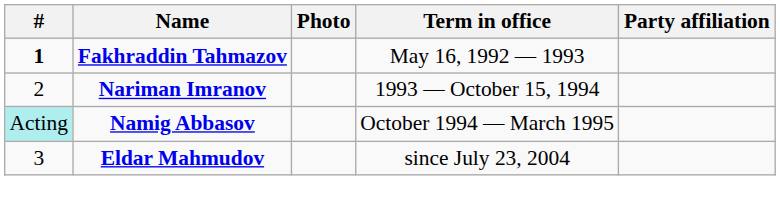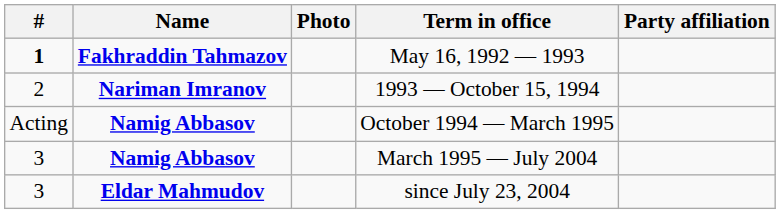 <table class=wikitable style="text-align:center;">
 <tr>
 <th>#</th>
 <th>Name</th>
 <th>Photo</th>
 <th>Term in office</th>
 <th>Party affiliation</th>
 </tr>
 <tr>
 <td><strong>1</strong></td>
 <td><strong><a href='#'>Fakhraddin Tahmazov</a></strong></td>
 <td></td>
 <td>May 16, 1992 — 1993</td>
 <td></td>
 </tr>
 <tr>
 <td>2</td>
 <td><strong><a href='#'>Nariman Imranov</a></strong></td>
 <td></td>
 <td>1993 — October 15, 1994</td>
 <td></td>
 </tr>
 <tr>
-<td style="background: paleturquoise;">Acting</td>
+<td>Acting</td>
 <td><strong><a href='#'>Namig Abbasov</a></strong></td>
 <td></td>
 <td>October 1994 — March 1995</td>
+<td></td>
+</tr>
+<tr>
+<td>3</td>
+<td><strong><a href='#'>Namig Abbasov</a></strong></td>
+<td></td>
+<td>March 1995 — July 2004</td>
 <td></td>
 </tr>
 <tr>
 <td>3</td>
 <td><strong><a href='#'>Eldar Mahmudov</a></strong></td>
 <td></td>
 <td>since July 23, 2004</td>
 <td></td>
 </tr>
 </table>
